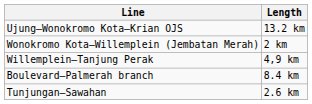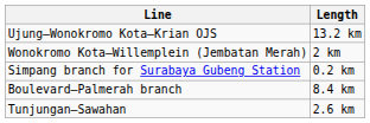 <table class="wikitable">
 <tr>
 <th>Line</th>
 <th>Length</th>
 </tr>
 <tr>
 <td>Ujung–Wonokromo Kota–Krian OJS</td>
 <td>13.2 km</td>
 </tr>
 <tr>
 <td>Wonokromo Kota–Willemplein (Jembatan Merah)</td>
 <td>2 km</td>
 </tr>
 <tr>
-<td>Willemplein–Tanjung Perak</td>
-<td>4,9 km</td>
+<td>Simpang branch for <a href='#'>Surabaya Gubeng Station</a></td>
+<td>0.2 km</td>
 </tr>
 <tr>
 <td>Boulevard–Palmerah branch</td>
 <td>8.4 km</td>
 </tr>
 <tr>
 <td>Tunjungan–Sawahan</td>
 <td>2.6 km</td>
 </tr>
 </table>
